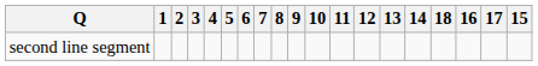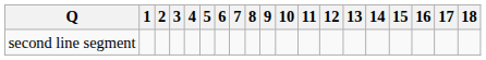 <table class="wikitable">
 <tr>
 <th>Q</th>
 <th>1</th>
 <th>2</th>
 <th>3</th>
 <th>4</th>
 <th>5</th>
 <th>6</th>
 <th>7</th>
 <th>8</th>
 <th>9</th>
 <th>10</th>
 <th>11</th>
 <th>12</th>
 <th>13</th>
 <th>14</th>
-<th>18</th>
+<th>15</th>
 <th>16</th>
 <th>17</th>
-<th>15</th>
+<th>18</th>
 </tr>
 <tr>
 <td>second line segment</td>
 <td></td>
 <td></td>
 <td></td>
 <td></td>
 <td></td>
 <td></td>
 <td></td>
 <td></td>
 <td></td>
 <td></td>
 <td></td>
 <td></td>
 <td></td>
 <td></td>
 <td></td>
 <td></td>
 <td></td>
 <td></td>
 </tr>
 </table>
